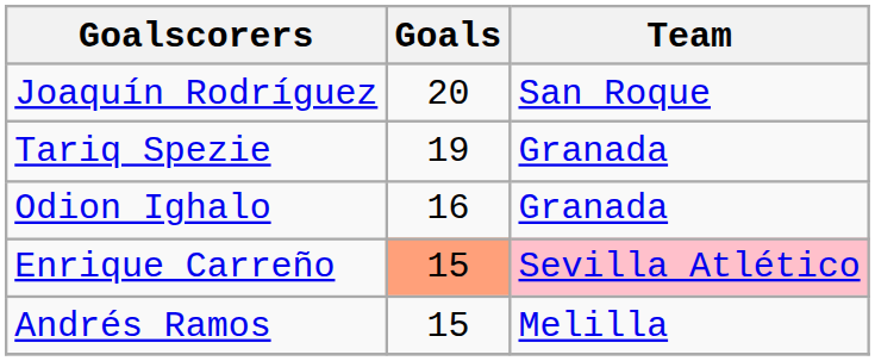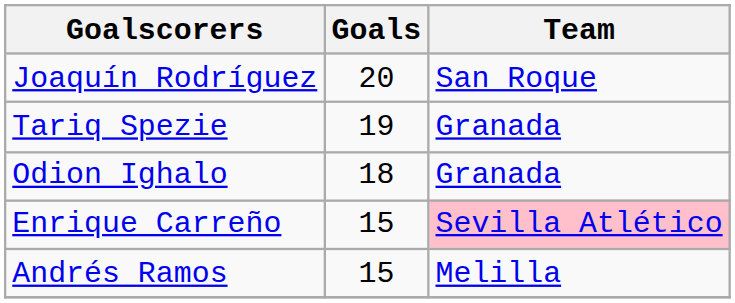 <table class="wikitable sortable">
 <tr>
 <th>Goalscorers</th>
 <th>Goals</th>
 <th>Team</th>
 </tr>
 <tr>
 <td> <a href='#'>Joaquín Rodríguez</a></td>
 <td align=center>20</td>
 <td><a href='#'>San Roque</a></td>
 </tr>
 <tr>
 <td> <a href='#'>Tariq Spezie</a></td>
 <td align=center>19</td>
 <td><a href='#'>Granada</a></td>
 </tr>
 <tr>
 <td> <a href='#'>Odion Ighalo</a></td>
-<td align=center>16</td>
+<td align=center>18</td>
 <td><a href='#'>Granada</a></td>
 </tr>
 <tr>
 <td> <a href='#'>Enrique Carreño</a></td>
-<td align=center style="background: lightsalmon;">15</td>
+<td align=center>15</td>
 <td style="background: pink;"><a href='#'>Sevilla Atlético</a></td>
 </tr>
 <tr>
 <td> <a href='#'>Andrés Ramos</a></td>
 <td align=center>15</td>
 <td><a href='#'>Melilla</a></td>
 </tr>
 <tr>
 </tr>
 </table>
